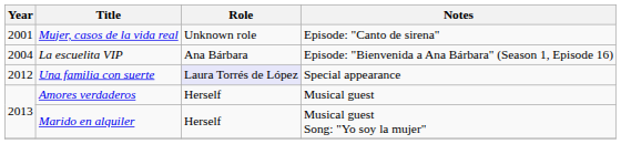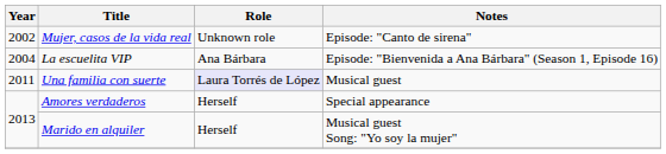 <table class="wikitable sortable">
 <tr>
 <th>Year</th>
 <th>Title</th>
 <th>Role</th>
 <th>Notes</th>
 </tr>
 <tr>
-<td>2001</td>
+<td>2002</td>
 <td><em><a href='#'>Mujer, casos de la vida real</a></em></td>
 <td>Unknown role</td>
 <td>Episode: "Canto de sirena"</td>
 </tr>
 <tr>
 <td>2004</td>
 <td><em>La escuelita VIP</em></td>
 <td>Ana Bárbara</td>
 <td>Episode: "Bienvenida a Ana Bárbara" (Season 1, Episode 16)</td>
 </tr>
 <tr>
-<td>2012</td>
+<td>2011</td>
 <td><em><a href='#'>Una familia con suerte</a></em></td>
 <td style="background: lavender;">Laura Torrés de López</td>
-<td>Special appearance</td>
+<td>Musical guest</td>
 </tr>
 <tr>
 <td rowspan="2">2013</td>
 <td><em><a href='#'>Amores verdaderos</a></em></td>
 <td>Herself</td>
-<td>Musical guest</td>
+<td>Special appearance</td>
 </tr>
 <tr>
 <td><em><a href='#'>Marido en alquiler</a></em></td>
 <td>Herself</td>
 <td>Musical guest<br>Song: "Yo soy la mujer"</td>
 </tr>
 <tr>
 </tr>
 </table>
